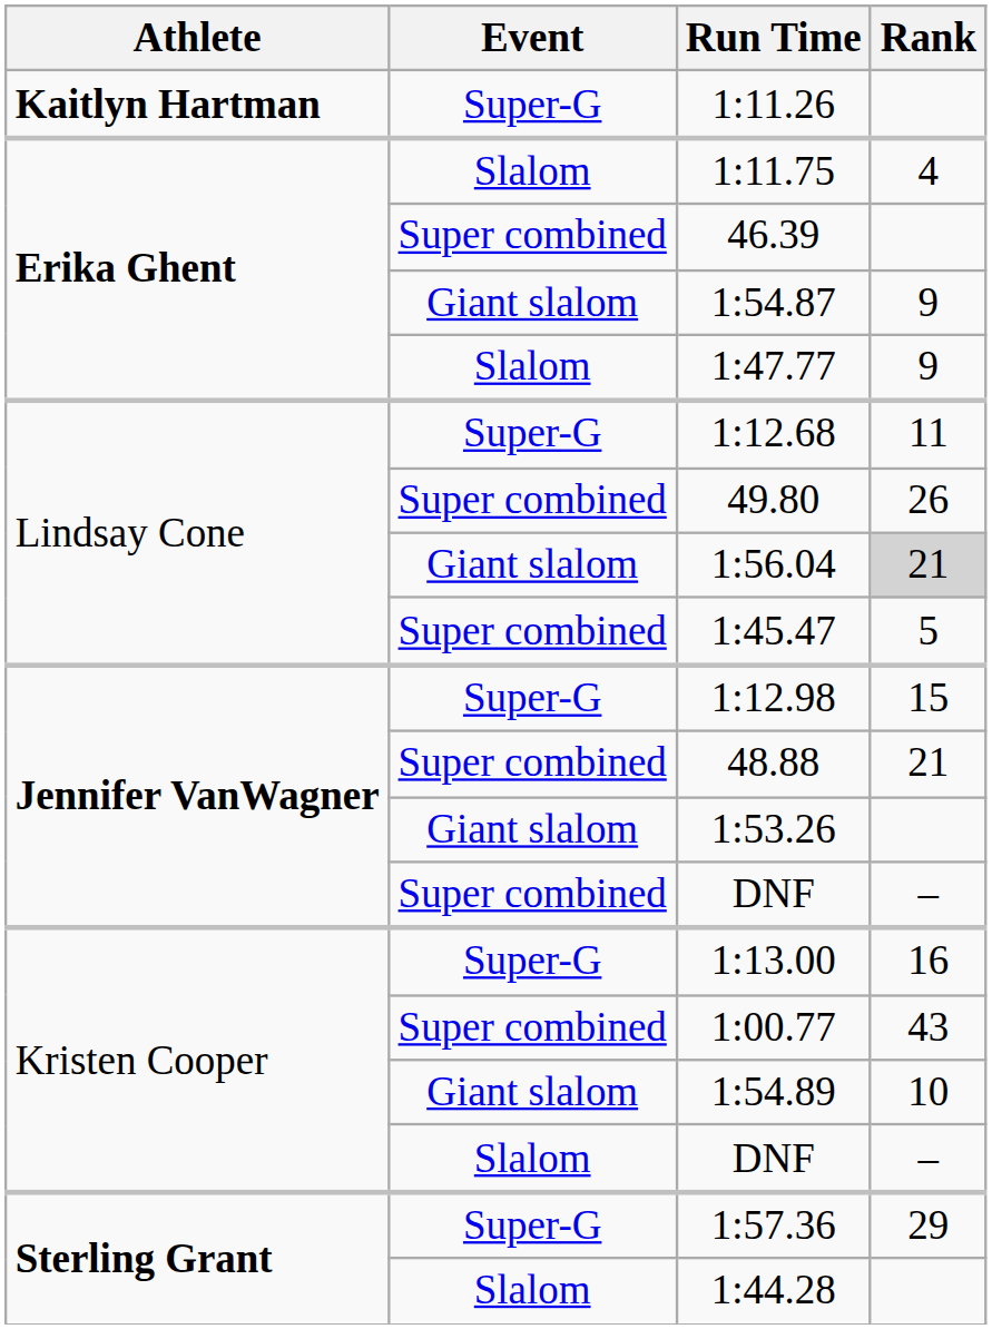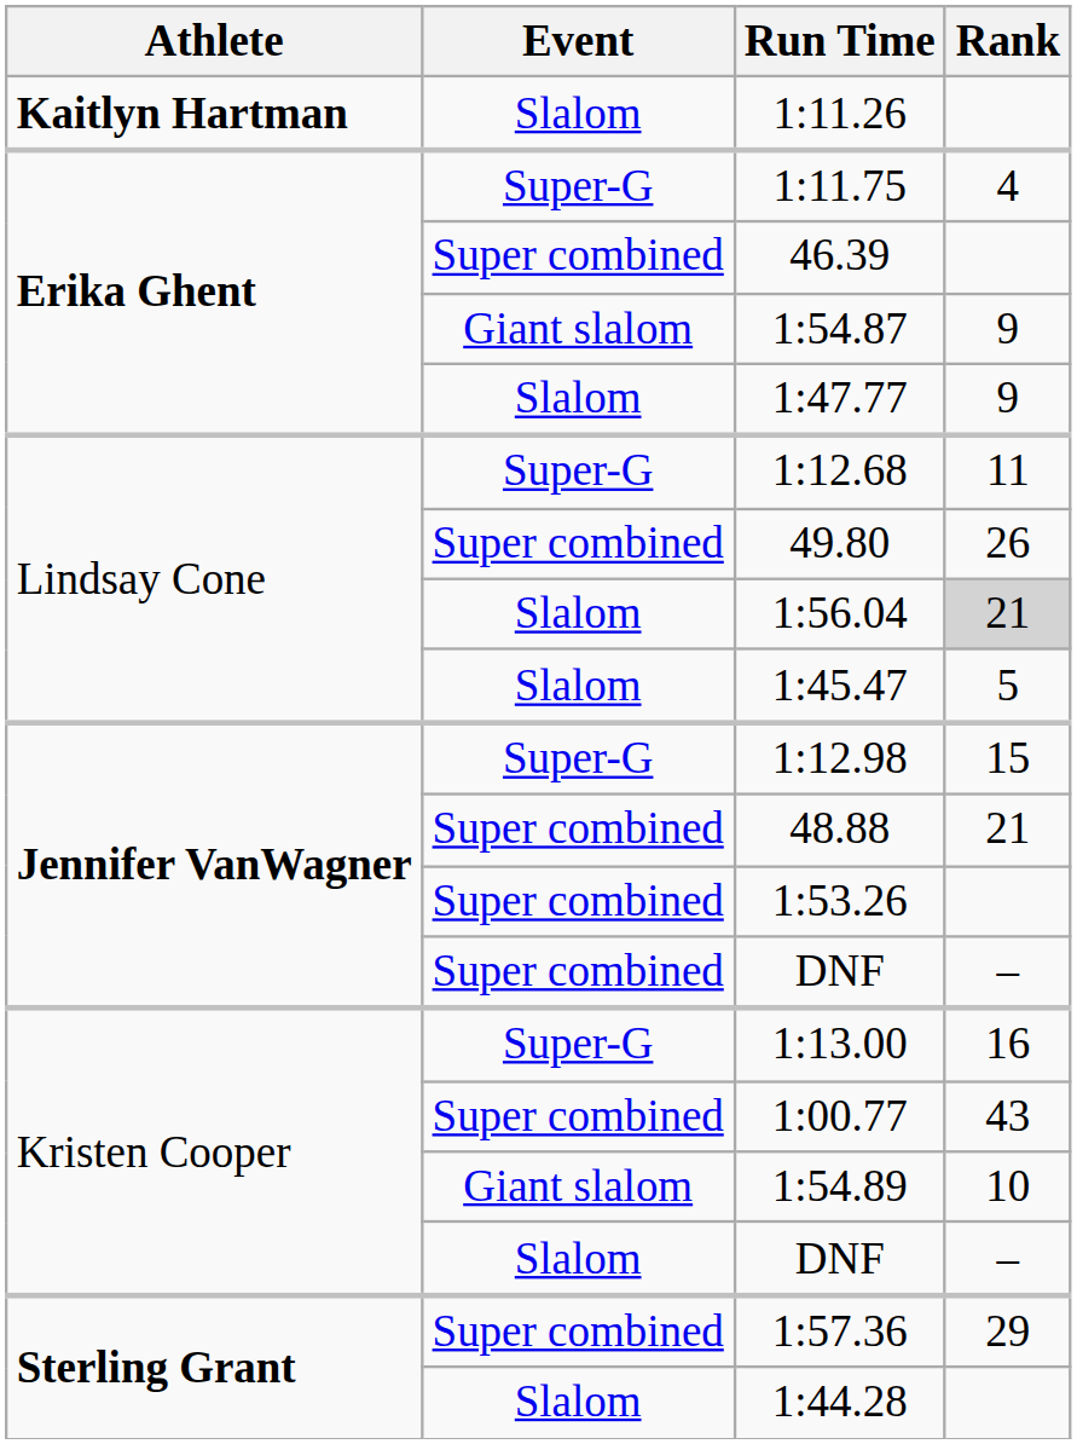 <table class="wikitable" border="1">
 <tr>
 <th>Athlete</th>
 <th>Event</th>
 <th>Run Time</th>
 <th>Rank</th>
 </tr>
 <tr align=center style="border-bottom:2px solid silver;">
 <td align=left><strong>Kaitlyn Hartman</strong></td>
-<td><a href='#'>Super-G</a></td>
+<td><a href='#'>Slalom</a></td>
 <td>1:11.26</td>
 <td></td>
 </tr>
 <tr align=center>
 <td align=left rowspan=4><strong>Erika Ghent</strong></td>
-<td><a href='#'>Slalom</a></td>
+<td><a href='#'>Super-G</a></td>
 <td>1:11.75</td>
 <td>4</td>
 </tr>
 <tr align=center>
 <td><a href='#'>Super combined</a></td>
 <td>46.39</td>
 <td></td>
 </tr>
 <tr align=center>
 <td><a href='#'>Giant slalom</a></td>
 <td>1:54.87</td>
 <td>9</td>
 </tr>
 <tr align=center style="border-bottom:2px solid silver;">
 <td><a href='#'>Slalom</a></td>
 <td>1:47.77</td>
 <td>9</td>
 </tr>
 <tr align=center>
 <td align=left rowspan=4>Lindsay Cone</td>
 <td><a href='#'>Super-G</a></td>
 <td>1:12.68</td>
 <td>11</td>
 </tr>
 <tr align=center>
 <td><a href='#'>Super combined</a></td>
 <td>49.80</td>
 <td>26</td>
 </tr>
 <tr align=center>
-<td><a href='#'>Giant slalom</a></td>
+<td><a href='#'>Slalom</a></td>
 <td>1:56.04</td>
 <td style="background: lightgrey;">21</td>
 </tr>
 <tr align=center style="border-bottom:2px solid silver;">
-<td><a href='#'>Super combined</a></td>
+<td><a href='#'>Slalom</a></td>
 <td>1:45.47</td>
 <td>5</td>
 </tr>
 <tr align=center>
 <td align=left rowspan=4><strong>Jennifer VanWagner</strong></td>
 <td><a href='#'>Super-G</a></td>
 <td>1:12.98</td>
 <td>15</td>
 </tr>
 <tr align=center>
 <td><a href='#'>Super combined</a></td>
 <td>48.88</td>
 <td>21</td>
 </tr>
 <tr align=center>
-<td><a href='#'>Giant slalom</a></td>
+<td><a href='#'>Super combined</a></td>
 <td>1:53.26</td>
 <td></td>
 </tr>
 <tr align=center style="border-bottom:2px solid silver;">
 <td><a href='#'>Super combined</a></td>
 <td>DNF</td>
 <td>–</td>
 </tr>
 <tr align=center>
 <td align=left rowspan=4>Kristen Cooper</td>
 <td><a href='#'>Super-G</a></td>
 <td>1:13.00</td>
 <td>16</td>
 </tr>
 <tr align=center>
 <td><a href='#'>Super combined</a></td>
 <td>1:00.77</td>
 <td>43</td>
 </tr>
 <tr align=center>
 <td><a href='#'>Giant slalom</a></td>
 <td>1:54.89</td>
 <td>10</td>
 </tr>
 <tr align=center style="border-bottom:2px solid silver;">
 <td><a href='#'>Slalom</a></td>
 <td>DNF</td>
 <td>–</td>
 </tr>
 <tr align=center>
 <td align=left rowspan=2><strong>Sterling Grant</strong></td>
-<td><a href='#'>Super-G</a></td>
+<td><a href='#'>Super combined</a></td>
 <td>1:57.36</td>
 <td>29</td>
 </tr>
 <tr align=center>
 <td><a href='#'>Slalom</a></td>
 <td>1:44.28</td>
 <td></td>
 </tr>
 </table>
